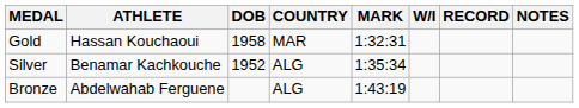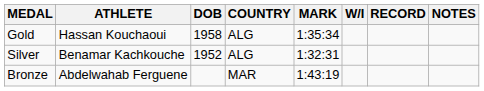 <table class="wikitable">
 <tr>
 <th>MEDAL</th>
 <th>ATHLETE</th>
 <th>DOB</th>
 <th>COUNTRY</th>
 <th>MARK</th>
 <th>W/I</th>
 <th>RECORD</th>
 <th>NOTES</th>
 </tr>
 <tr>
 <td>Gold</td>
 <td>Hassan Kouchaoui</td>
 <td>1958</td>
-<td>MAR</td>
-<td>1:32:31</td>
+<td>ALG</td>
+<td>1:35:34</td>
 <td></td>
 <td></td>
 <td></td>
 </tr>
 <tr>
 <td>Silver</td>
 <td>Benamar Kachkouche</td>
 <td>1952</td>
 <td>ALG</td>
-<td>1:35:34</td>
+<td>1:32:31</td>
 <td></td>
 <td></td>
 <td></td>
 </tr>
 <tr>
 <td>Bronze</td>
 <td>Abdelwahab Ferguene</td>
 <td></td>
-<td>ALG</td>
+<td>MAR</td>
 <td>1:43:19</td>
 <td></td>
 <td></td>
 <td></td>
 </tr>
 </table>
